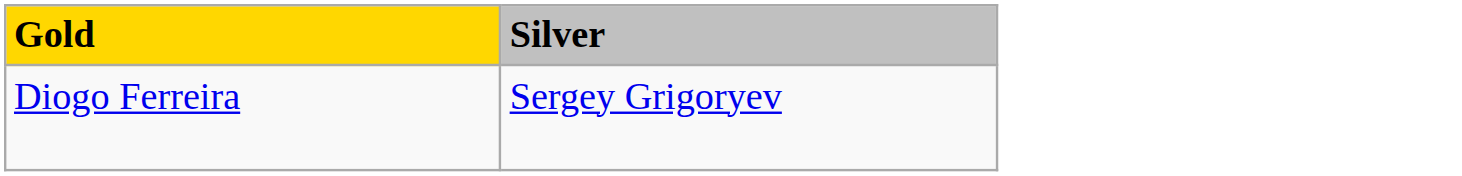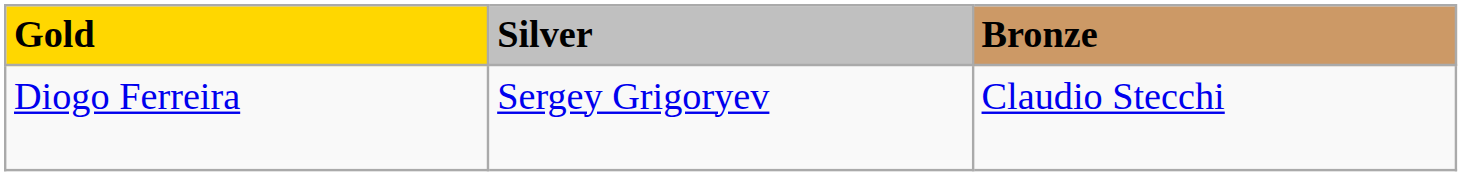 <table class="wikitable" style="text-align:left">
 <tr>
 <td width="200" bgcolor="gold"><strong>Gold</strong></td>
 <td width="200" bgcolor="silver"><strong>Silver</strong></td>
+<td width="200" bgcolor="CC9966"><strong>Bronze</strong></td>
 </tr>
 <tr>
 <td><a href='#'>Diogo Ferreira</a><br><br><em></em></td>
 <td><a href='#'>Sergey Grigoryev</a><br><br><em></em></td>
+<td><a href='#'>Claudio Stecchi</a><br><br><em></em></td>
 </tr>
 </table>
